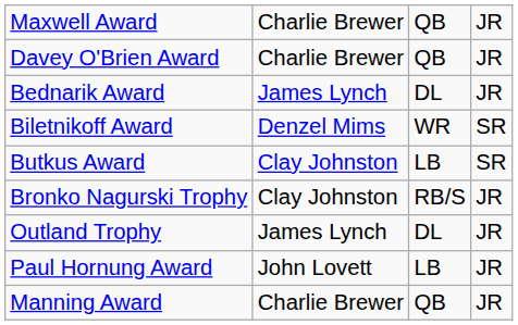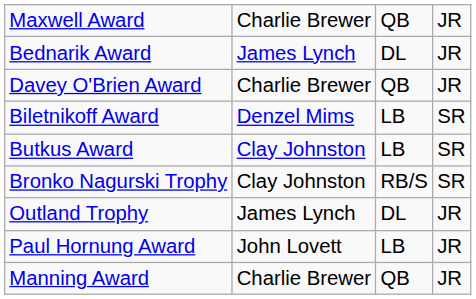 <table class="wikitable">
 <tr>
 <td><a href='#'>Maxwell Award</a></td>
-<td>Charlie Brewer</td>
-<td>QB</td>
-<td>JR</td>
-</tr>
-<tr>
-<td><a href='#'>Davey O'Brien Award</a></td>
 <td>Charlie Brewer</td>
 <td>QB</td>
 <td>JR</td>
 </tr>
 <tr>
 <td><a href='#'>Bednarik Award</a></td>
 <td><a href='#'>James Lynch</a></td>
 <td>DL</td>
 <td>JR</td>
 </tr>
 <tr>
+<td><a href='#'>Davey O'Brien Award</a></td>
+<td>Charlie Brewer</td>
+<td>QB</td>
+<td>JR</td>
+</tr>
+<tr>
 <td><a href='#'>Biletnikoff Award</a></td>
 <td><a href='#'>Denzel Mims</a></td>
-<td>WR</td>
+<td>LB</td>
 <td>SR</td>
 </tr>
 <tr>
 <td><a href='#'>Butkus Award</a></td>
 <td><a href='#'>Clay Johnston</a></td>
 <td>LB</td>
 <td>SR</td>
 </tr>
 <tr>
 <td><a href='#'>Bronko Nagurski Trophy</a></td>
 <td>Clay Johnston</td>
 <td>RB/S</td>
-<td>JR</td>
+<td>SR</td>
 </tr>
 <tr>
 <td><a href='#'>Outland Trophy</a></td>
 <td>James Lynch</td>
 <td>DL</td>
 <td>JR</td>
 </tr>
 <tr>
 <td><a href='#'>Paul Hornung Award</a></td>
 <td>John Lovett</td>
 <td>LB</td>
 <td>JR</td>
 </tr>
 <tr>
 <td><a href='#'>Manning Award</a></td>
 <td>Charlie Brewer</td>
 <td>QB</td>
 <td>JR</td>
 </tr>
 </table>
